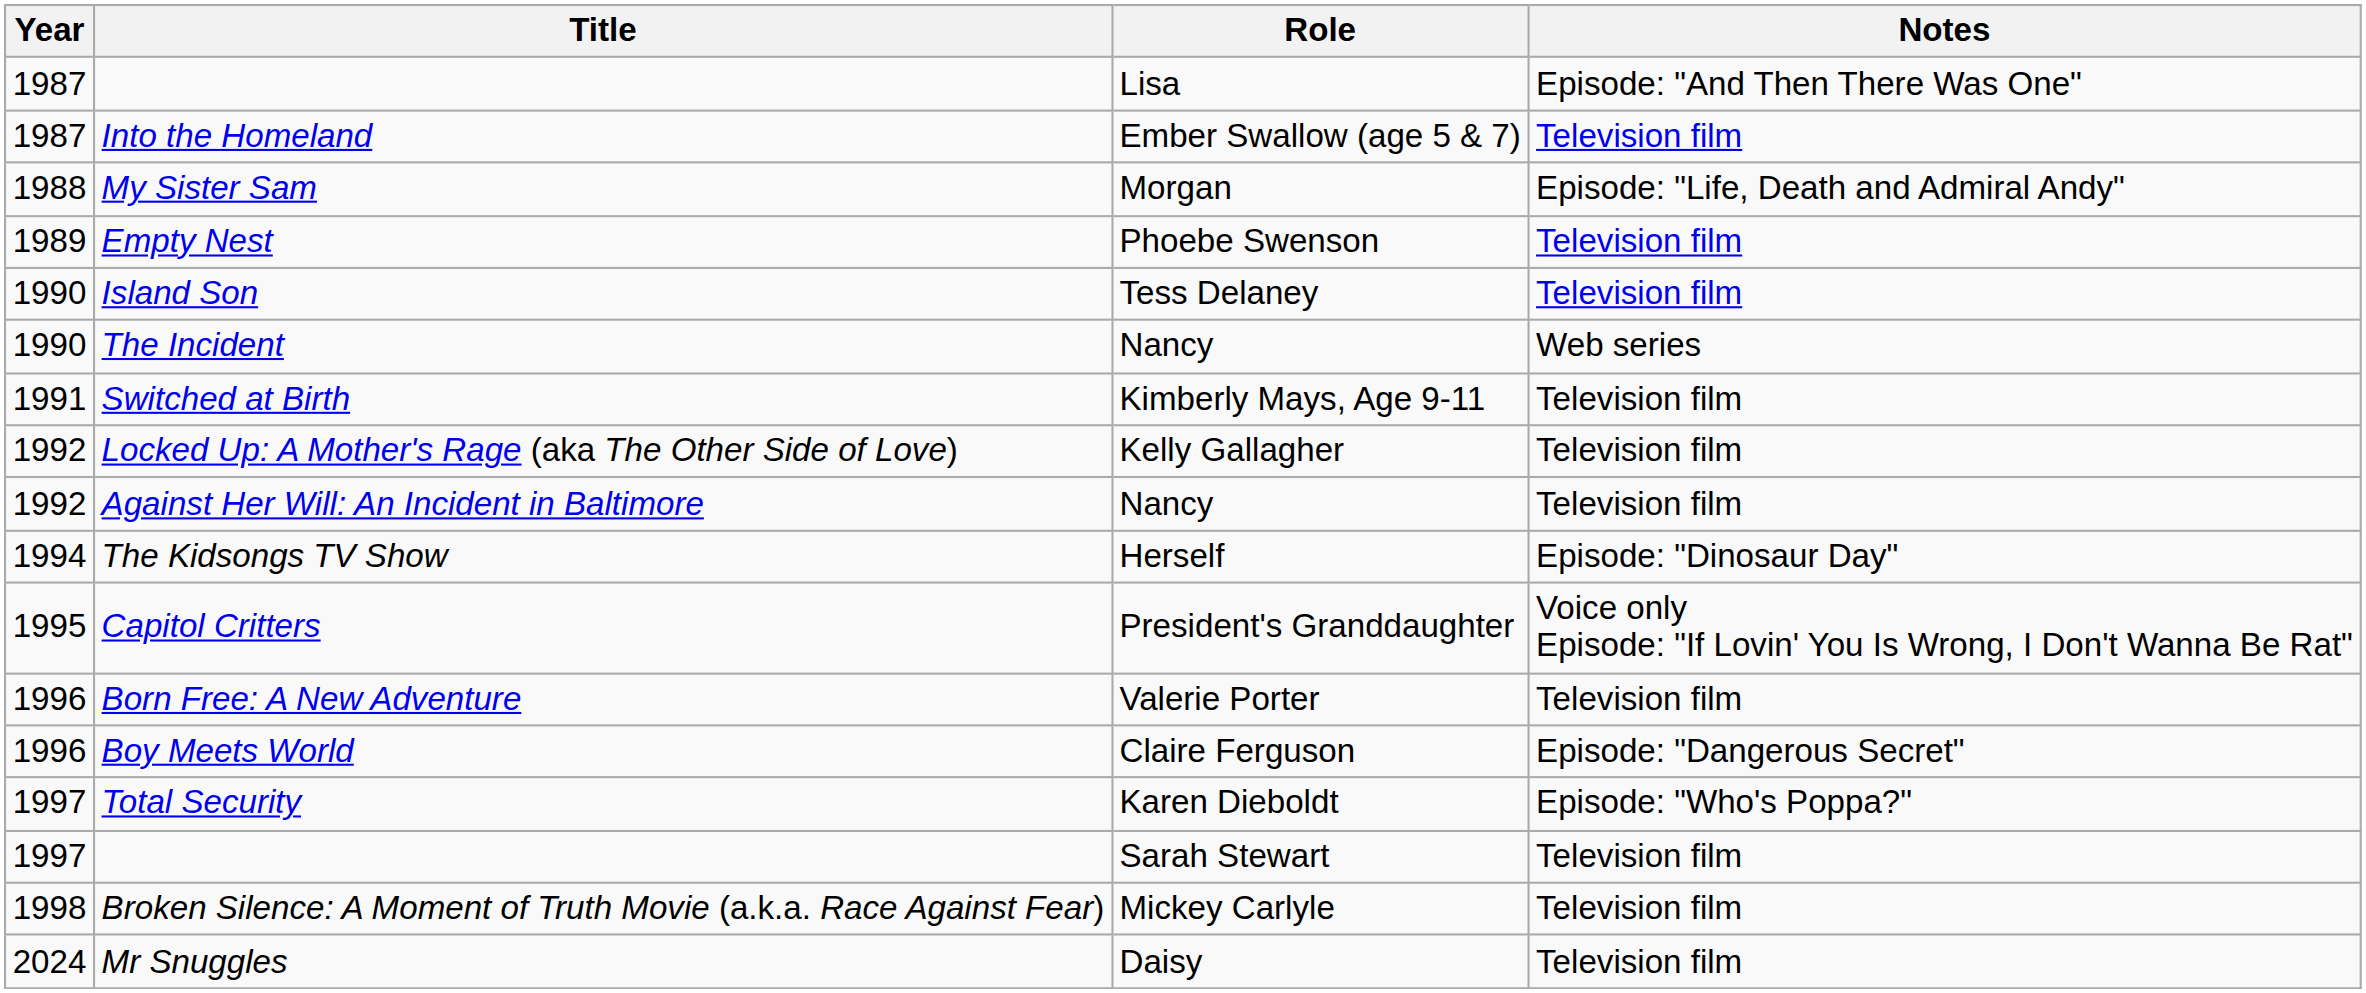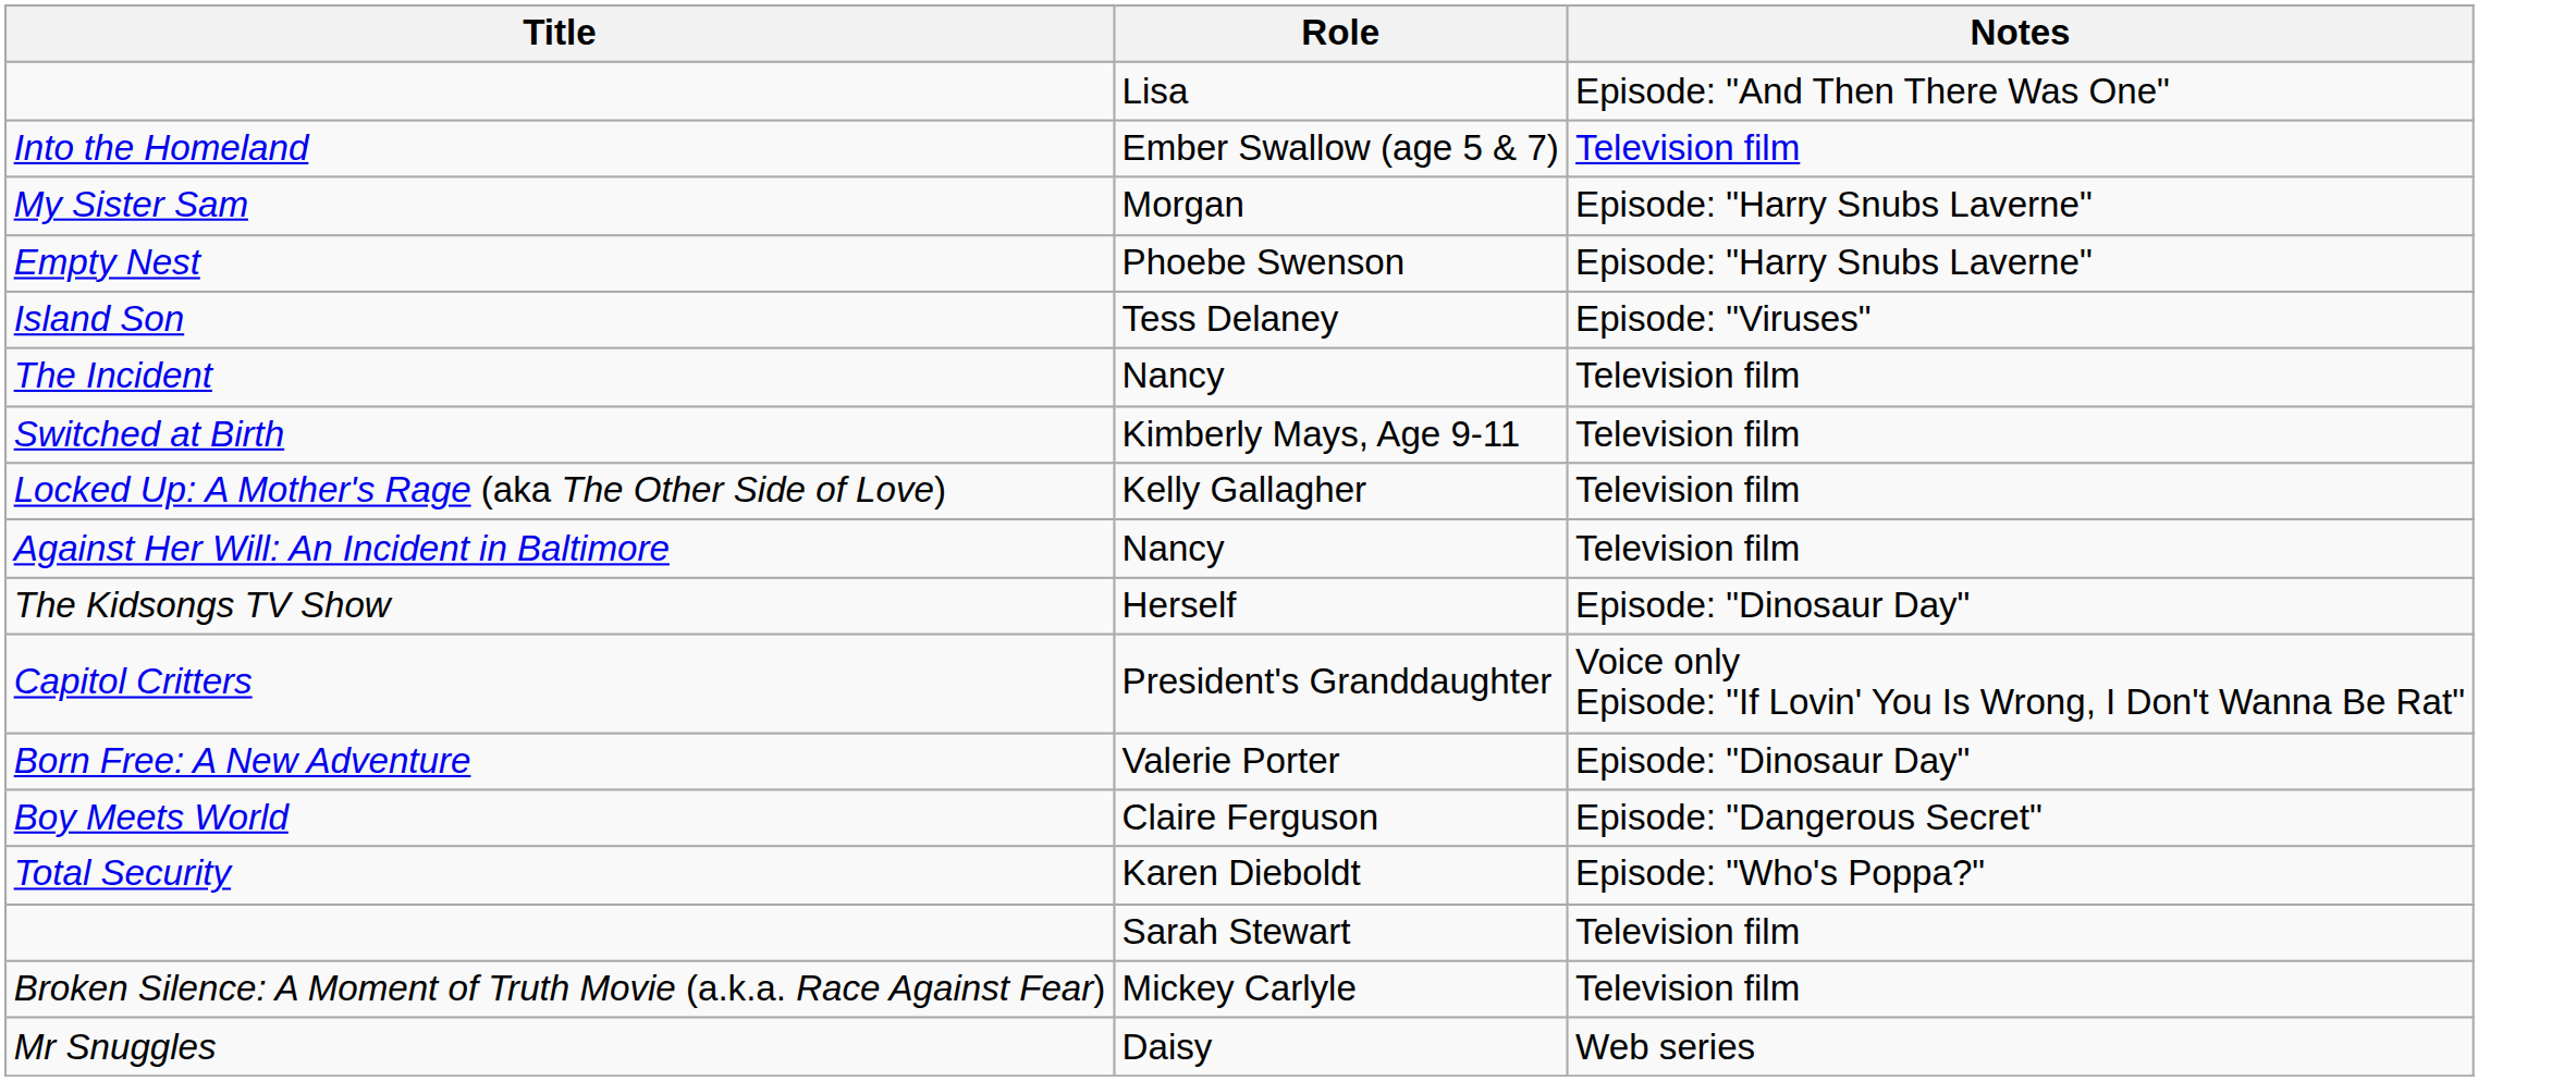 <table class = "wikitable sortable">
 <tr>
-<th>Year</th>
 <th>Title</th>
 <th>Role</th>
 <th class = "unsortable">Notes</th>
 </tr>
 <tr>
-<td>1987</td>
 <td><em></em></td>
 <td>Lisa</td>
 <td>Episode: "And Then There Was One"</td>
 </tr>
 <tr>
-<td>1987</td>
 <td><em><a href='#'>Into the Homeland</a></em></td>
 <td>Ember Swallow (age 5 & 7)</td>
 <td><a href='#'>Television film</a></td>
 </tr>
 <tr>
-<td>1988</td>
 <td><em><a href='#'>My Sister Sam</a></em></td>
 <td>Morgan</td>
-<td>Episode: "Life, Death and Admiral Andy"</td>
+<td>Episode: "Harry Snubs Laverne"</td>
 </tr>
 <tr>
-<td>1989</td>
 <td><em><a href='#'>Empty Nest</a></em></td>
 <td>Phoebe Swenson</td>
-<td><a href='#'>Television film</a></td>
+<td>Episode: "Harry Snubs Laverne"</td>
 </tr>
 <tr>
-<td>1990</td>
 <td><em><a href='#'>Island Son</a></em></td>
 <td>Tess Delaney</td>
-<td><a href='#'>Television film</a></td>
+<td>Episode: "Viruses"</td>
 </tr>
 <tr>
-<td>1990</td>
 <td><em><a href='#'>The Incident</a></em></td>
 <td>Nancy</td>
-<td>Web series</td>
+<td>Television film</td>
 </tr>
 <tr>
-<td>1991</td>
 <td><em><a href='#'>Switched at Birth</a></em></td>
 <td>Kimberly Mays, Age 9-11</td>
 <td>Television film</td>
 </tr>
 <tr>
-<td>1992</td>
 <td><em><a href='#'>Locked Up: A Mother's Rage</a></em> (aka <em>The Other Side of Love</em>)</td>
 <td>Kelly Gallagher</td>
 <td>Television film</td>
 </tr>
 <tr>
-<td>1992</td>
 <td><em><a href='#'>Against Her Will: An Incident in Baltimore</a></em></td>
 <td>Nancy</td>
 <td>Television film</td>
 </tr>
 <tr>
-<td>1994</td>
 <td><em>The Kidsongs TV Show</em></td>
 <td>Herself</td>
 <td>Episode: "Dinosaur Day"</td>
 </tr>
 <tr>
-<td>1995</td>
 <td><em><a href='#'>Capitol Critters</a></em></td>
 <td>President's Granddaughter</td>
 <td>Voice only<br>Episode: "If Lovin' You Is Wrong, I Don't Wanna Be Rat"</td>
 </tr>
 <tr>
-<td>1996</td>
 <td><em><a href='#'>Born Free: A New Adventure</a></em></td>
 <td>Valerie Porter</td>
-<td>Television film</td>
+<td>Episode: "Dinosaur Day"</td>
 </tr>
 <tr>
-<td>1996</td>
 <td><em><a href='#'>Boy Meets World</a></em></td>
 <td>Claire Ferguson</td>
 <td>Episode: "Dangerous Secret"</td>
 </tr>
 <tr>
-<td>1997</td>
 <td><em><a href='#'>Total Security</a></em></td>
 <td>Karen Dieboldt</td>
 <td>Episode: "Who's Poppa?"</td>
 </tr>
 <tr>
-<td>1997</td>
 <td><em></em></td>
 <td>Sarah Stewart</td>
 <td>Television film</td>
 </tr>
 <tr>
-<td>1998</td>
 <td><em>Broken Silence: A Moment of Truth Movie</em> (a.k.a. <em>Race Against Fear</em>)</td>
 <td>Mickey Carlyle</td>
 <td>Television film</td>
 </tr>
 <tr>
-<td>2024</td>
 <td><em>Mr Snuggles</em></td>
 <td>Daisy</td>
-<td>Television film</td>
+<td>Web series</td>
 </tr>
 </table>
